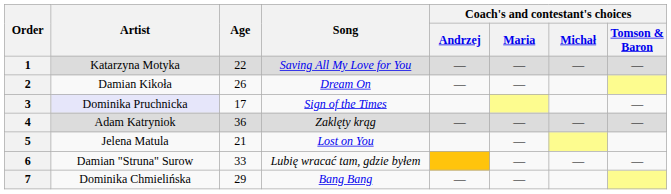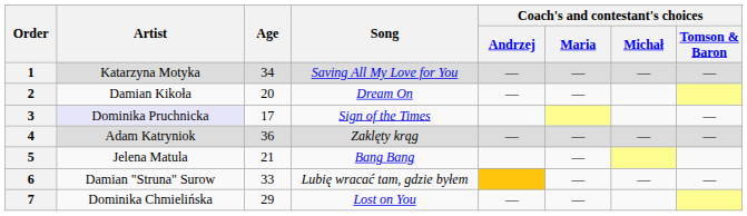 <table class="wikitable" style="text-align:center; width:100%;">
 <tr>
 <th scope="col" rowspan="2" style="width:05%;">Order</th>
 <th scope="col" rowspan="2" style="width:20%;">Artist</th>
 <th scope="col" rowspan="2" style="width:05%;">Age</th>
 <th scope="col" rowspan="2" style="width:20%;">Song</th>
 <th scope="col" colspan="4" style="width:32%;">Coach's and contestant's choices</th>
 </tr>
 <tr>
 <th style="width:07%;"><a href='#'>Andrzej</a></th>
 <th style="width:07%;"><a href='#'>Maria</a></th>
 <th style="width:07%;"><a href='#'>Michał</a></th>
 <th style="width:07%;"><a href='#'>Tomson & Baron</a></th>
 </tr>
 <tr>
 <th>1</th>
 <td style="background:#DCDCDC;">Katarzyna Motyka</td>
-<td style="background:#DCDCDC;">22</td>
+<td style="background:#DCDCDC;">34</td>
 <td style="background:#DCDCDC;"><em><a href='#'>Saving All My Love for You</a></em></td>
 <td style="background:#DCDCDC;">—</td>
 <td style="background:#DCDCDC;">—</td>
 <td style="background:#DCDCDC;">—</td>
 <td style="background:#DCDCDC;">—</td>
 </tr>
 <tr>
 <th>2</th>
 <td>Damian Kikoła</td>
-<td>26</td>
+<td>20</td>
 <td><a href='#'><em>Dream On</em></a></td>
 <td>—</td>
 <td>—</td>
 <td><strong></strong></td>
 <td style="background:#fdfc8f;"><strong></strong></td>
 </tr>
 <tr>
 <th>3</th>
 <td style="background: lavender;">Dominika Pruchnicka</td>
 <td>17</td>
 <td><a href='#'><em>Sign of the Times</em></a></td>
 <td><strong></strong></td>
 <td style="background:#fdfc8f;"><strong></strong></td>
 <td><strong></strong></td>
 <td>—</td>
 </tr>
 <tr>
 <th>4</th>
 <td style="background:#DCDCDC;">Adam Katryniok</td>
 <td style="background:#DCDCDC;">36</td>
 <td style="background:#DCDCDC;"><em>Zaklęty krąg</em></td>
 <td style="background:#DCDCDC;">—</td>
 <td style="background:#DCDCDC;">—</td>
 <td style="background:#DCDCDC;">—</td>
 <td style="background:#DCDCDC;">—</td>
 </tr>
 <tr>
 <th>5</th>
 <td>Jelena Matula</td>
 <td>21</td>
-<td><em><a href='#'>Lost on You</a></em></td>
+<td><a href='#'><em>Bang Bang</em></a></td>
 <td><strong></strong></td>
 <td>—</td>
 <td style="background:#fdfc8f;"><strong></strong></td>
 <td><strong></strong></td>
 </tr>
 <tr>
 <th>6</th>
 <td>Damian "Struna" Surow</td>
 <td>33</td>
 <td><em>Lubię wracać tam, gdzie byłem</em></td>
 <td style="background:#ffc40c"><strong></strong></td>
 <td>—</td>
 <td>—</td>
 <td>—</td>
 </tr>
 <tr>
 <th>7</th>
 <td>Dominika Chmielińska</td>
 <td>29</td>
-<td><a href='#'><em>Bang Bang</em></a></td>
+<td><em><a href='#'>Lost on You</a></em></td>
 <td>—</td>
 <td>—</td>
 <td><strong></strong></td>
 <td style="background:#fdfc8f;"><strong></strong></td>
 </tr>
 </table>
